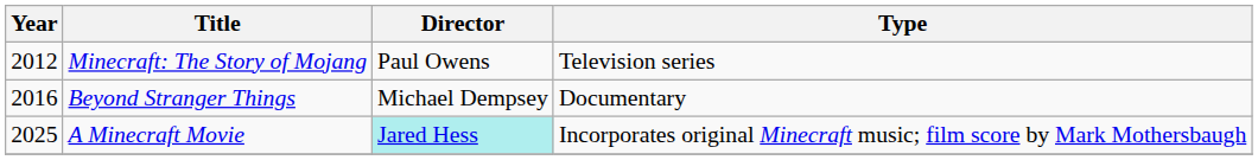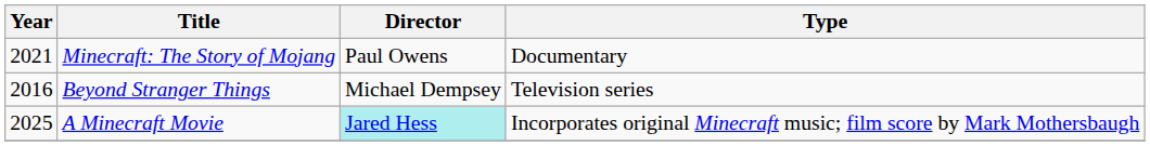 <table class="wikitable">
 <tr>
 <th>Year</th>
 <th>Title</th>
 <th>Director</th>
 <th>Type</th>
 </tr>
 <tr>
-<td>2012</td>
+<td>2021</td>
 <td><em><a href='#'>Minecraft: The Story of Mojang</a></em></td>
 <td>Paul Owens</td>
-<td>Television series</td>
+<td>Documentary</td>
 </tr>
 <tr>
 <td>2016</td>
 <td><em><a href='#'>Beyond Stranger Things</a></em></td>
 <td>Michael Dempsey</td>
-<td>Documentary</td>
+<td>Television series</td>
 </tr>
 <tr>
 <td>2025</td>
 <td><em><a href='#'>A Minecraft Movie</a></em></td>
 <td style="background: paleturquoise;"><a href='#'>Jared Hess</a></td>
 <td>Incorporates original <em><a href='#'>Minecraft</a></em> music; <a href='#'>film score</a> by <a href='#'>Mark Mothersbaugh</a></td>
 </tr>
 <tr>
 </tr>
 </table>
